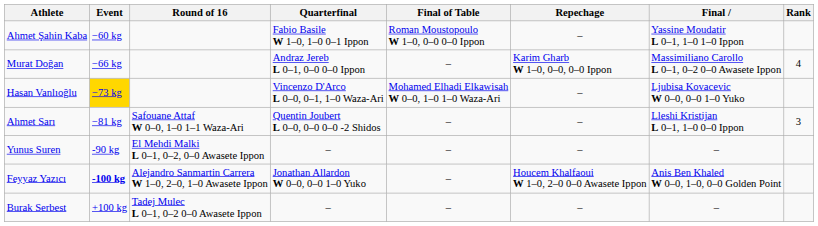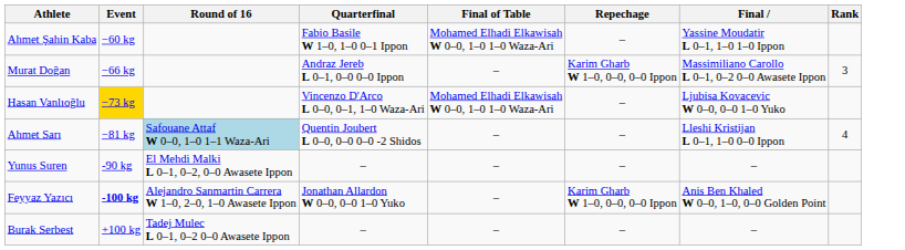 <table class="wikitable">
 <tr>
 <th>Athlete</th>
 <th>Event</th>
 <th>Round of 16</th>
 <th>Quarterfinal</th>
 <th>Final of Table</th>
 <th>Repechage</th>
 <th>Final / </th>
 <th>Rank</th>
 </tr>
 <tr>
 <td><a href='#'>Ahmet Şahin Kaba</a></td>
 <td><a href='#'>−60 kg</a></td>
 <td></td>
 <td> <a href='#'>Fabio Basile</a> <br> <strong>W</strong> 1–0, 1–0 0–1 Ippon</td>
-<td> <a href='#'>Roman Moustopoulo</a> <br> <strong>W</strong> 1–0, 0–0 0–0 Ippon</td>
+<td> <a href='#'>Mohamed Elhadi Elkawisah</a> <br> <strong>W</strong> 0–0, 1–0 1–0 Waza-Ari</td>
 <td align=center>–</td>
 <td> <a href='#'>Yassine Moudatir</a> <br> <strong>L</strong> 0–1, 1–0 1–0 Ippon</td>
 <td align=center></td>
 </tr>
 <tr>
 <td><a href='#'>Murat Doğan</a></td>
 <td><a href='#'>−66 kg</a></td>
 <td></td>
 <td> <a href='#'>Andraz Jereb</a> <br> <strong>L</strong> 0–1, 0–0 0–0 Ippon</td>
 <td align=center>–</td>
 <td> <a href='#'>Karim Gharb</a> <br> <strong>W</strong> 1–0, 0–0, 0–0 Ippon</td>
 <td> <a href='#'>Massimiliano Carollo</a> <br> <strong>L</strong> 0–1, 0–2 0–0 Awasete Ippon</td>
-<td align=center>4</td>
+<td align=center>3</td>
 </tr>
 <tr>
 <td><a href='#'>Hasan Vanlıoğlu</a></td>
 <td style="background: gold;"><a href='#'>−73 kg</a></td>
 <td></td>
 <td> <a href='#'>Vincenzo D'Arco</a> <br> <strong>L</strong> 0–0, 0–1, 1–0 Waza-Ari</td>
 <td> <a href='#'>Mohamed Elhadi Elkawisah</a> <br> <strong>W</strong> 0–0, 1–0 1–0 Waza-Ari</td>
 <td align=center>–</td>
 <td> <a href='#'>Ljubisa Kovacevic</a> <br> <strong>W</strong> 0–0, 0–0 1–0 Yuko</td>
 <td align=center></td>
 </tr>
 <tr>
 <td><a href='#'>Ahmet Sarı</a></td>
 <td><a href='#'>−81 kg</a></td>
-<td> <a href='#'>Safouane Attaf</a> <br> <strong>W</strong> 0–0, 1–0 1–1 Waza-Ari</td>
+<td style="background: lightblue;"> <a href='#'>Safouane Attaf</a> <br> <strong>W</strong> 0–0, 1–0 1–1 Waza-Ari</td>
 <td> <a href='#'>Quentin Joubert</a> <br> <strong>L</strong> 0–0, 0–0 0–0 -2 Shidos</td>
 <td align=center>–</td>
 <td align=center>–</td>
 <td> <a href='#'>Lleshi Kristijan</a> <br> <strong>L</strong> 0–1, 1–0 0–0 Ippon</td>
-<td align=center>3</td>
+<td align=center>4</td>
 </tr>
 <tr>
 <td><a href='#'>Yunus Suren</a></td>
 <td><a href='#'>-90 kg</a></td>
 <td> <a href='#'>El Mehdi Malki</a> <br> <strong>L</strong> 0–1, 0–2, 0–0 Awasete Ippon</td>
 <td align=center>–</td>
 <td align=center>–</td>
 <td align=center>–</td>
 <td align=center>–</td>
 <td></td>
 </tr>
 <tr>
 <td><a href='#'>Feyyaz Yazıcı</a></td>
 <td><strong><a href='#'>-100 kg</a></strong></td>
 <td> <a href='#'>Alejandro Sanmartin Carrera</a> <br> <strong>W</strong> 1–0, 2–0, 1–0 Awasete Ippon</td>
 <td> <a href='#'>Jonathan Allardon</a> <br> <strong>W</strong> 0–0, 0–0 1–0 Yuko</td>
 <td align=center>–</td>
-<td> <a href='#'>Houcem Khalfaoui</a> <br> <strong>W</strong> 1–0, 2–0 0–0 Awasete Ippon</td>
+<td> <a href='#'>Karim Gharb</a> <br> <strong>W</strong> 1–0, 0–0, 0–0 Ippon</td>
 <td> <a href='#'>Anis Ben Khaled</a> <br> <strong>W</strong> 0–0, 1–0, 0–0 Golden Point</td>
 <td align=center></td>
 </tr>
 <tr>
 <td><a href='#'>Burak Serbest</a></td>
 <td><a href='#'>+100 kg</a></td>
 <td> <a href='#'>Tadej Mulec</a> <br> <strong>L</strong> 0–1, 0–2 0–0 Awasete Ippon</td>
 <td align=center>–</td>
 <td align=center>–</td>
 <td align=center>–</td>
 <td align=center>–</td>
 <td></td>
 </tr>
 </table>
